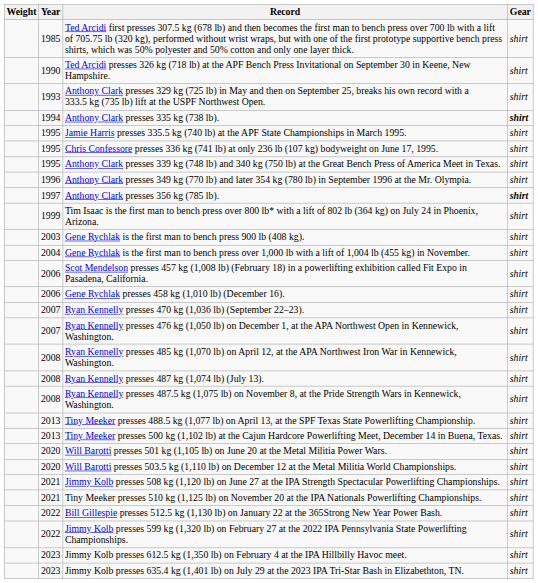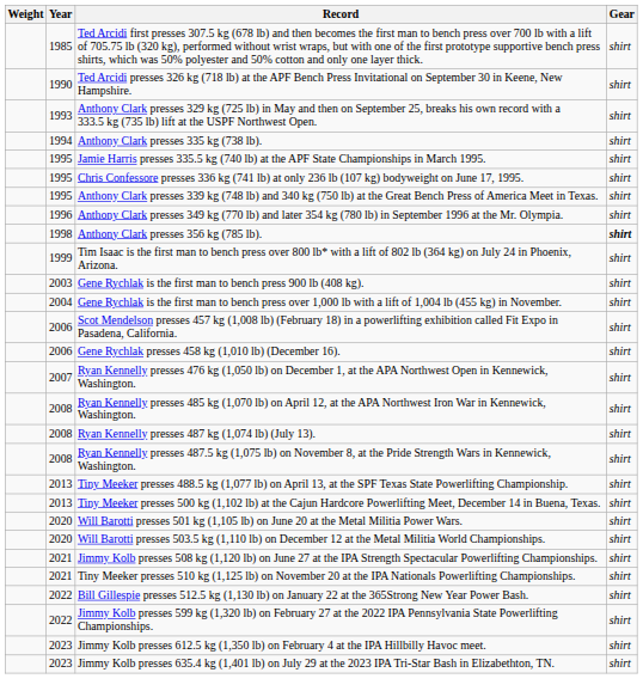 <table class="wikitable">
 <tr>
 <th>Weight</th>
 <th>Year</th>
 <th>Record</th>
 <th>Gear</th>
 </tr>
 <tr>
 <td></td>
 <td>1985</td>
 <td><a href='#'>Ted Arcidi</a> first presses 307.5 kg (678 lb) and then becomes the first man to bench press over 700 lb with a lift of 705.75 lb (320 kg), performed without wrist wraps, but with one of the first prototype supportive bench press shirts, which was 50% polyester and 50% cotton and only one layer thick.</td>
 <td><em>shirt</em></td>
 </tr>
 <tr>
 <td></td>
 <td>1990</td>
 <td><a href='#'>Ted Arcidi</a> presses 326 kg (718 lb) at the APF Bench Press Invitational on September 30 in Keene, New Hampshire.</td>
 <td><em>shirt</em></td>
 </tr>
 <tr>
 <td></td>
 <td>1993</td>
 <td><a href='#'>Anthony Clark</a> presses 329 kg (725 lb) in May and then on September 25, breaks his own record with a 333.5 kg (735 lb) lift at the USPF Northwest Open.</td>
 <td><em>shirt</em></td>
 </tr>
 <tr>
 <td></td>
 <td>1994</td>
 <td><a href='#'>Anthony Clark</a> presses 335 kg (738 lb).</td>
-<td><strong><em>shirt</em></strong></td>
+<td><em>shirt</em></td>
 </tr>
 <tr>
 <td></td>
 <td>1995</td>
 <td><a href='#'>Jamie Harris</a> presses 335.5 kg (740 lb) at the APF State Championships in March 1995.</td>
 <td><em>shirt</em></td>
 </tr>
 <tr>
 <td></td>
 <td>1995</td>
 <td><a href='#'>Chris Confessore</a> presses 336 kg (741 lb) at only 236 lb (107 kg) bodyweight on June 17, 1995.</td>
 <td><em>shirt</em></td>
 </tr>
 <tr>
 <td></td>
 <td>1995</td>
 <td><a href='#'>Anthony Clark</a> presses 339 kg (748 lb) and 340 kg (750 lb) at the Great Bench Press of America Meet in Texas.</td>
 <td><em>shirt</em></td>
 </tr>
 <tr>
 <td></td>
 <td>1996</td>
 <td><a href='#'>Anthony Clark</a> presses 349 kg (770 lb) and later 354 kg (780 lb) in September 1996 at the Mr. Olympia.</td>
 <td><em>shirt</em></td>
 </tr>
 <tr>
 <td></td>
-<td>1997</td>
+<td>1998</td>
 <td><a href='#'>Anthony Clark</a> presses 356 kg (785 lb).</td>
 <td><strong><em>shirt</em></strong></td>
 </tr>
 <tr>
 <td></td>
 <td>1999</td>
 <td>Tim Isaac is the first man to bench press over 800 lb* with a lift of 802 lb (364 kg) on July 24 in Phoenix, Arizona.</td>
 <td><em>shirt</em></td>
 </tr>
 <tr>
 <td></td>
 <td>2003</td>
 <td><a href='#'>Gene Rychlak</a> is the first man to bench press 900 lb (408 kg).</td>
 <td><em>shirt</em></td>
 </tr>
 <tr>
 <td></td>
 <td>2004</td>
 <td><a href='#'>Gene Rychlak</a> is the first man to bench press over 1,000 lb with a lift of 1,004 lb (455 kg) in November.</td>
 <td><em>shirt</em></td>
 </tr>
 <tr>
 <td></td>
 <td>2006</td>
 <td><a href='#'>Scot Mendelson</a> presses 457 kg (1,008 lb) (February 18) in a powerlifting exhibition called Fit Expo in Pasadena, California.</td>
 <td><em>shirt</em></td>
 </tr>
 <tr>
 <td></td>
 <td>2006</td>
 <td><a href='#'>Gene Rychlak</a> presses 458 kg (1,010 lb) (December 16).</td>
-<td><em>shirt</em></td>
-</tr>
-<tr>
-<td></td>
-<td>2007</td>
-<td><a href='#'>Ryan Kennelly</a> presses 470 kg (1,036 lb) (September 22–23).</td>
 <td><em>shirt</em></td>
 </tr>
 <tr>
 <td></td>
 <td>2007</td>
 <td><a href='#'>Ryan Kennelly</a> presses 476 kg (1,050 lb) on December 1, at the APA Northwest Open in Kennewick, Washington.</td>
 <td><em>shirt</em></td>
 </tr>
 <tr>
 <td></td>
 <td>2008</td>
 <td><a href='#'>Ryan Kennelly</a> presses 485 kg (1,070 lb) on April 12, at the APA Northwest Iron War in Kennewick, Washington.</td>
 <td><em>shirt</em></td>
 </tr>
 <tr>
 <td></td>
 <td>2008</td>
 <td><a href='#'>Ryan Kennelly</a> presses 487 kg (1,074 lb) (July 13).</td>
 <td><em>shirt</em></td>
 </tr>
 <tr>
 <td></td>
 <td>2008</td>
 <td><a href='#'>Ryan Kennelly</a> presses 487.5 kg (1,075 lb) on November 8, at the Pride Strength Wars in Kennewick, Washington.</td>
 <td><em>shirt</em></td>
 </tr>
 <tr>
 <td></td>
 <td>2013</td>
 <td><a href='#'>Tiny Meeker</a> presses 488.5 kg (1,077 lb) on April 13, at the SPF Texas State Powerlifting Championship.</td>
 <td><em>shirt</em></td>
 </tr>
 <tr>
 <td></td>
 <td>2013</td>
 <td><a href='#'>Tiny Meeker</a> presses 500 kg (1,102 lb) at the Cajun Hardcore Powerlifting Meet, December 14 in Buena, Texas.</td>
 <td><em>shirt</em></td>
 </tr>
 <tr>
 <td></td>
 <td>2020</td>
 <td><a href='#'>Will Barotti</a> presses 501 kg (1,105 lb) on June 20 at the Metal Militia Power Wars.</td>
 <td><em>shirt</em></td>
 </tr>
 <tr>
 <td></td>
 <td>2020</td>
 <td><a href='#'>Will Barotti</a> presses 503.5 kg (1,110 lb) on December 12 at the Metal Militia World Championships.</td>
 <td><em>shirt</em></td>
 </tr>
 <tr>
 <td></td>
 <td>2021</td>
 <td><a href='#'>Jimmy Kolb</a> presses 508 kg (1,120 lb) on June 27 at the IPA Strength Spectacular Powerlifting Championships.</td>
 <td><em>shirt</em></td>
 </tr>
 <tr>
 <td></td>
 <td>2021</td>
 <td>Tiny Meeker presses 510 kg (1,125 lb) on November 20 at the IPA Nationals Powerlifting Championships.</td>
 <td><em>shirt</em></td>
 </tr>
 <tr>
 <td></td>
 <td>2022</td>
 <td><a href='#'>Bill Gillespie</a> presses 512.5 kg (1,130 lb) on January 22 at the 365Strong New Year Power Bash.</td>
 <td><em>shirt</em></td>
 </tr>
 <tr>
 <td></td>
 <td>2022</td>
 <td><a href='#'>Jimmy Kolb</a> presses 599 kg (1,320 lb) on February 27 at the 2022 IPA Pennsylvania State Powerlifting Championships.</td>
 <td><em>shirt</em></td>
 </tr>
 <tr>
 <td></td>
 <td>2023</td>
 <td>Jimmy Kolb presses 612.5 kg (1,350 lb) on February 4 at the IPA Hillbilly Havoc meet.</td>
 <td><em>shirt</em></td>
 </tr>
 <tr>
 <td></td>
 <td>2023</td>
 <td>Jimmy Kolb presses 635.4 kg (1,401 lb) on July 29 at the 2023 IPA Tri-Star Bash in Elizabethton, TN.</td>
 <td><em>shirt</em></td>
 </tr>
 </table>
